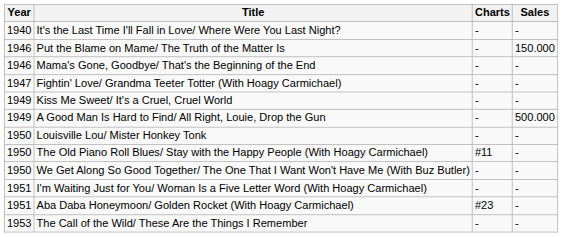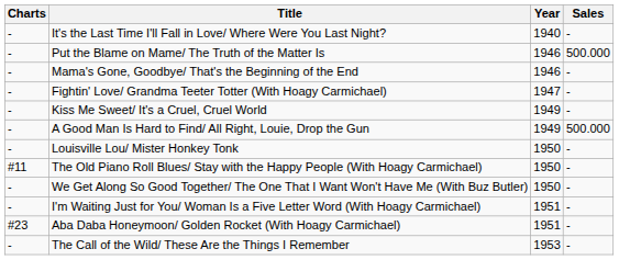 <table class="wikitable">
 <tr>
+<th bgcolor="#ebf5ff">Charts</th>
+<th bgcolor="#ebf5ff">Title</th>
 <th bgcolor="#ebf5ff">Year</th>
-<th bgcolor="#ebf5ff">Title</th>
-<th bgcolor="#ebf5ff">Charts</th>
 <th bgcolor="#ebf5ff">Sales</th>
 </tr>
 <tr>
+<td>-</td>
+<td>It's the Last Time I'll Fall in Love/ Where Were You Last Night?</td>
 <td>1940</td>
-<td>It's the Last Time I'll Fall in Love/ Where Were You Last Night?</td>
-<td>-</td>
 <td>-</td>
 </tr>
 <tr>
+<td>-</td>
+<td>Put the Blame on Mame/ The Truth of the Matter Is</td>
 <td>1946</td>
-<td>Put the Blame on Mame/ The Truth of the Matter Is</td>
-<td>-</td>
-<td>150.000</td>
+<td>500.000</td>
 </tr>
 <tr>
+<td>-</td>
+<td>Mama's Gone, Goodbye/ That's the Beginning of the End</td>
 <td>1946</td>
-<td>Mama's Gone, Goodbye/ That's the Beginning of the End</td>
-<td>-</td>
 <td>-</td>
 </tr>
 <tr>
+<td>-</td>
+<td>Fightin' Love/ Grandma Teeter Totter (With Hoagy Carmichael)</td>
 <td>1947</td>
-<td>Fightin' Love/ Grandma Teeter Totter (With Hoagy Carmichael)</td>
-<td>-</td>
 <td>-</td>
 </tr>
 <tr>
+<td>-</td>
+<td>Kiss Me Sweet/ It's a Cruel, Cruel World</td>
 <td>1949</td>
-<td>Kiss Me Sweet/ It's a Cruel, Cruel World</td>
-<td>-</td>
 <td>-</td>
 </tr>
 <tr>
+<td>-</td>
+<td>A Good Man Is Hard to Find/ All Right, Louie, Drop the Gun</td>
 <td>1949</td>
-<td>A Good Man Is Hard to Find/ All Right, Louie, Drop the Gun</td>
-<td>-</td>
 <td>500.000</td>
 </tr>
 <tr>
+<td>-</td>
+<td>Louisville Lou/ Mister Honkey Tonk</td>
 <td>1950</td>
-<td>Louisville Lou/ Mister Honkey Tonk</td>
-<td>-</td>
 <td>-</td>
 </tr>
 <tr>
+<td>#11</td>
+<td>The Old Piano Roll Blues/ Stay with the Happy People (With Hoagy Carmichael)</td>
 <td>1950</td>
-<td>The Old Piano Roll Blues/ Stay with the Happy People (With Hoagy Carmichael)</td>
-<td>#11</td>
 <td>-</td>
 </tr>
 <tr>
+<td>-</td>
+<td>We Get Along So Good Together/ The One That I Want Won't Have Me (With Buz Butler)</td>
 <td>1950</td>
-<td>We Get Along So Good Together/ The One That I Want Won't Have Me (With Buz Butler)</td>
-<td>-</td>
 <td>-</td>
 </tr>
 <tr>
+<td>-</td>
+<td>I'm Waiting Just for You/ Woman Is a Five Letter Word (With Hoagy Carmichael)</td>
 <td>1951</td>
-<td>I'm Waiting Just for You/ Woman Is a Five Letter Word (With Hoagy Carmichael)</td>
-<td>-</td>
 <td>-</td>
 </tr>
 <tr>
+<td>#23</td>
+<td>Aba Daba Honeymoon/ Golden Rocket (With Hoagy Carmichael)</td>
 <td>1951</td>
-<td>Aba Daba Honeymoon/ Golden Rocket (With Hoagy Carmichael)</td>
-<td>#23</td>
 <td>-</td>
 </tr>
 <tr>
+<td>-</td>
+<td>The Call of the Wild/ These Are the Things I Remember</td>
 <td>1953</td>
-<td>The Call of the Wild/ These Are the Things I Remember</td>
-<td>-</td>
 <td>-</td>
 </tr>
 </table>
